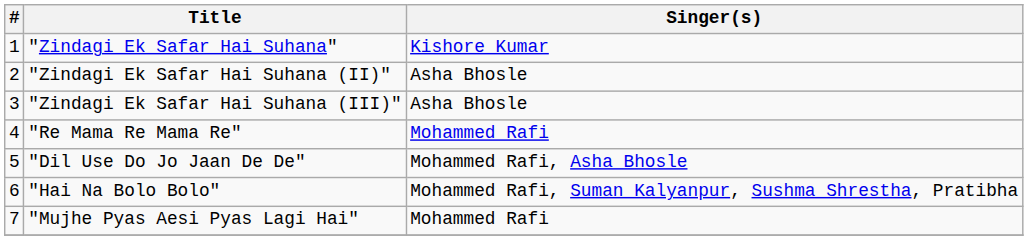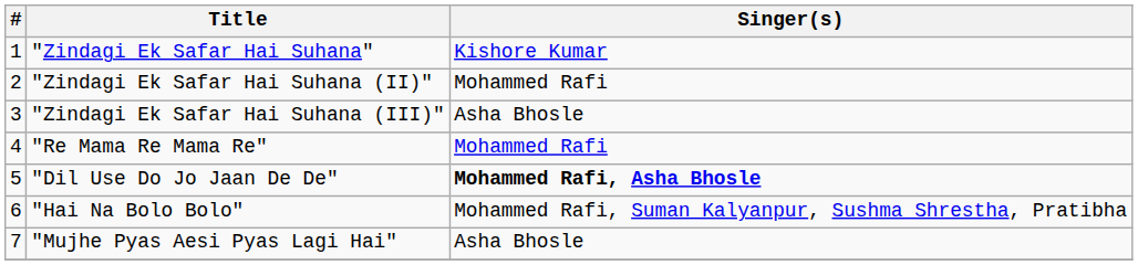 <table class="wikitable" style="font-size:95%;">
 <tr>
 <th>#</th>
 <th>Title</th>
 <th>Singer(s)</th>
 </tr>
 <tr>
 <td>1</td>
 <td>"<a href='#'>Zindagi Ek Safar Hai Suhana</a>"</td>
 <td><a href='#'>Kishore Kumar</a></td>
 </tr>
 <tr>
 <td>2</td>
 <td>"Zindagi Ek Safar Hai Suhana (II)"</td>
-<td>Asha Bhosle</td>
+<td>Mohammed Rafi</td>
 </tr>
 <tr>
 <td>3</td>
 <td>"Zindagi Ek Safar Hai Suhana (III)"</td>
 <td>Asha Bhosle</td>
 </tr>
 <tr>
 <td>4</td>
 <td>"Re Mama Re Mama Re"</td>
 <td><a href='#'>Mohammed Rafi</a></td>
 </tr>
 <tr>
 <td>5</td>
 <td>"Dil Use Do Jo Jaan De De"</td>
-<td>Mohammed Rafi, <a href='#'>Asha Bhosle</a></td>
+<td><strong>Mohammed Rafi, <a href='#'>Asha Bhosle</a></strong></td>
 </tr>
 <tr>
 <td>6</td>
 <td>"Hai Na Bolo Bolo"</td>
 <td>Mohammed Rafi, <a href='#'>Suman Kalyanpur</a>, <a href='#'>Sushma Shrestha</a>, Pratibha</td>
 </tr>
 <tr>
 <td>7</td>
 <td>"Mujhe Pyas Aesi Pyas Lagi Hai"</td>
-<td>Mohammed Rafi</td>
+<td>Asha Bhosle</td>
 </tr>
 <tr>
 </tr>
 </table>
